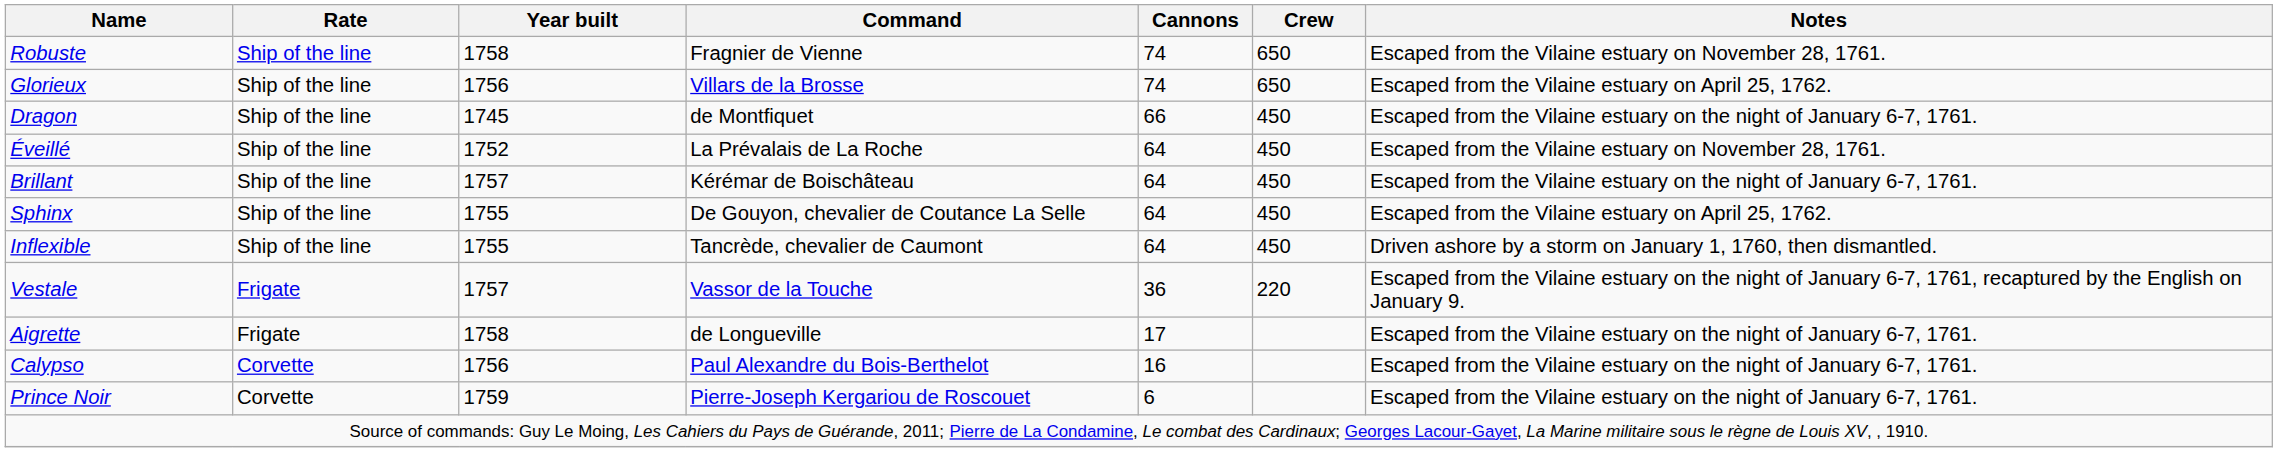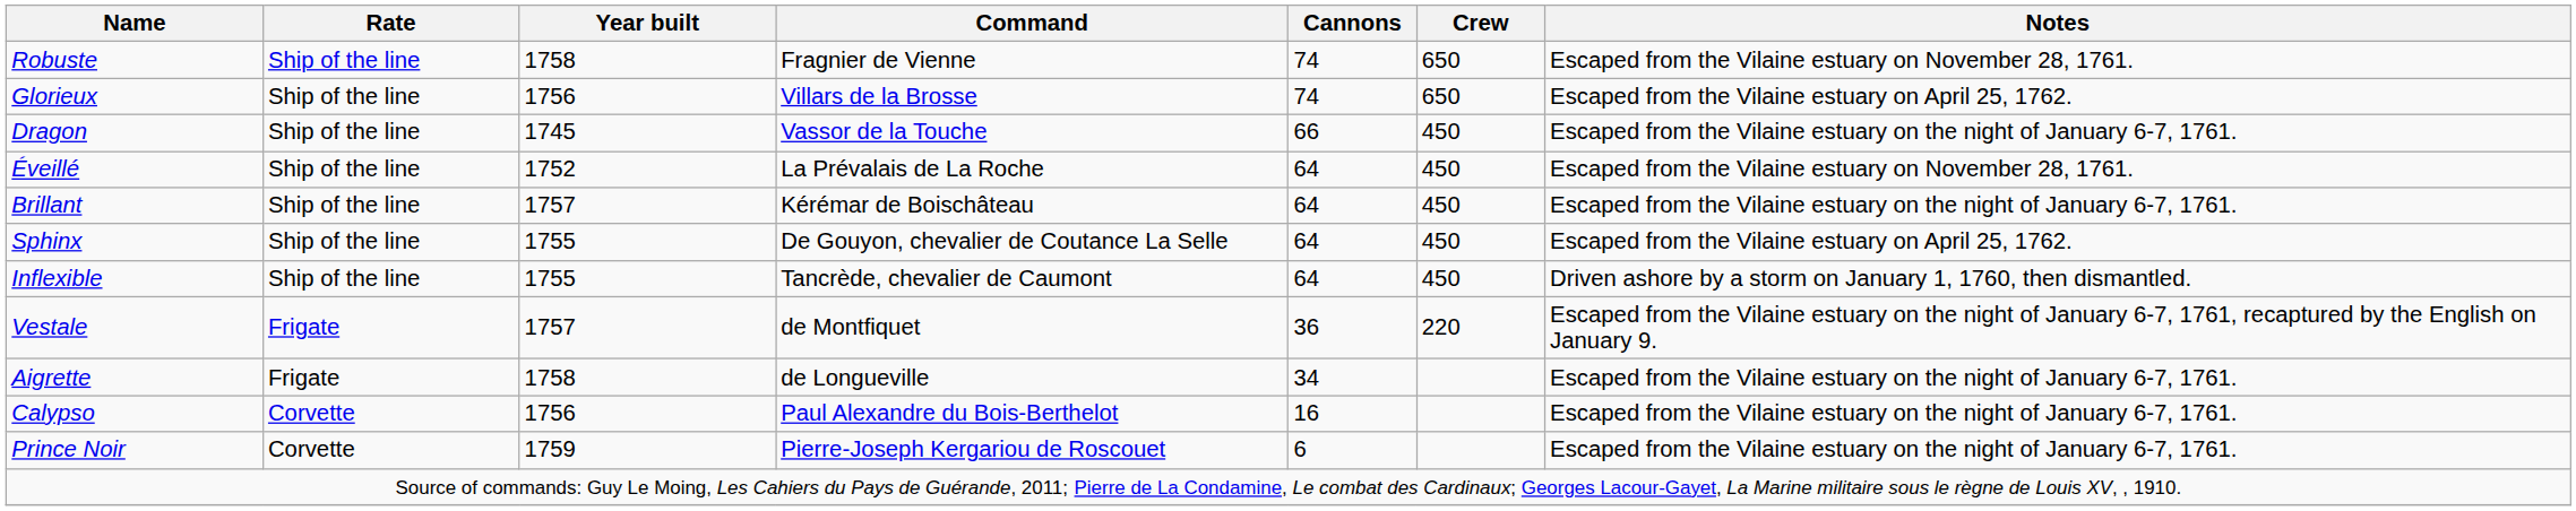 <table style="margin: auto;" class="wikitable sortable" width="90%">
 <tr>
 <th scope="col" width="10%">Name</th>
 <th scope="col" width="10%">Rate</th>
 <th scope="col" width="10%">Year built</th>
 <th scope="col" width="20%">Command</th>
 <th scope="col" width="5%">Cannons</th>
 <th scope="col" width="5%">Crew</th>
 <th scope="col" class="unsortable">Notes</th>
 </tr>
 <tr>
 <td><em><a href='#'>Robuste</a></em></td>
 <td><a href='#'>Ship of the line</a></td>
 <td>1758</td>
 <td>Fragnier de Vienne</td>
 <td>74</td>
 <td>650</td>
 <td>Escaped from the Vilaine estuary on November 28, 1761.</td>
 </tr>
 <tr>
 <td><em><a href='#'>Glorieux</a></em></td>
 <td>Ship of the line</td>
 <td>1756</td>
 <td><a href='#'>Villars de la Brosse</a></td>
 <td>74</td>
 <td>650</td>
 <td>Escaped from the Vilaine estuary on April 25, 1762.</td>
 </tr>
 <tr>
 <td><em><a href='#'>Dragon</a></em></td>
 <td>Ship of the line</td>
 <td>1745</td>
-<td>de Montfiquet</td>
+<td><a href='#'>Vassor de la Touche</a></td>
 <td>66</td>
 <td>450</td>
 <td>Escaped from the Vilaine estuary on the night of January 6-7, 1761.</td>
 </tr>
 <tr>
 <td><em><a href='#'>Éveillé</a></em></td>
 <td>Ship of the line</td>
 <td>1752</td>
 <td>La Prévalais de La Roche</td>
 <td>64</td>
 <td>450</td>
 <td>Escaped from the Vilaine estuary on November 28, 1761.</td>
 </tr>
 <tr>
 <td><em><a href='#'>Brillant</a></em></td>
 <td>Ship of the line</td>
 <td>1757</td>
 <td>Kérémar de Boischâteau</td>
 <td>64</td>
 <td>450</td>
 <td>Escaped from the Vilaine estuary on the night of January 6-7, 1761.</td>
 </tr>
 <tr>
 <td><em><a href='#'>Sphinx</a></em></td>
 <td>Ship of the line</td>
 <td>1755</td>
 <td>De Gouyon, chevalier de Coutance La Selle</td>
 <td>64</td>
 <td>450</td>
 <td>Escaped from the Vilaine estuary on April 25, 1762.</td>
 </tr>
 <tr>
 <td><a href='#'><em>Inflexible</em></a></td>
 <td>Ship of the line</td>
 <td>1755</td>
 <td>Tancrède, chevalier de Caumont</td>
 <td>64</td>
 <td>450</td>
 <td>Driven ashore by a storm on January 1, 1760, then dismantled.</td>
 </tr>
 <tr>
 <td><em><a href='#'>Vestale</a></em></td>
 <td><a href='#'>Frigate</a></td>
 <td>1757</td>
-<td><a href='#'>Vassor de la Touche</a></td>
+<td>de Montfiquet</td>
 <td>36</td>
 <td>220</td>
 <td>Escaped from the Vilaine estuary on the night of January 6-7, 1761, recaptured by the English on January 9.</td>
 </tr>
 <tr>
 <td><em><a href='#'>Aigrette</a></em></td>
 <td>Frigate</td>
 <td>1758</td>
 <td>de Longueville</td>
-<td>17</td>
+<td>34</td>
 <td></td>
 <td>Escaped from the Vilaine estuary on the night of January 6-7, 1761.</td>
 </tr>
 <tr>
 <td><em><a href='#'>Calypso</a></em></td>
 <td><a href='#'>Corvette</a></td>
 <td>1756</td>
 <td><a href='#'>Paul Alexandre du Bois-Berthelot</a></td>
 <td>16</td>
 <td></td>
 <td>Escaped from the Vilaine estuary on the night of January 6-7, 1761.</td>
 </tr>
 <tr>
 <td><em><a href='#'>Prince Noir</a></em></td>
 <td>Corvette</td>
 <td>1759</td>
 <td><a href='#'>Pierre-Joseph Kergariou de Roscouet</a></td>
 <td>6</td>
 <td></td>
 <td>Escaped from the Vilaine estuary on the night of January 6-7, 1761.</td>
 </tr>
 <tr>
 <td colspan="7" style="text-align: center;"><small>Source of commands: Guy Le Moing, <em>Les Cahiers du Pays de Guérande</em>, 2011;</small> <small><a href='#'>Pierre de La Condamine</a>, <em>Le combat des Cardinaux</em>; <a href='#'>Georges Lacour-Gayet</a>, <em>La Marine militaire sous le règne de Louis XV</em>,  , 1910.</small></td>
 </tr>
 <tr>
 </tr>
 </table>
